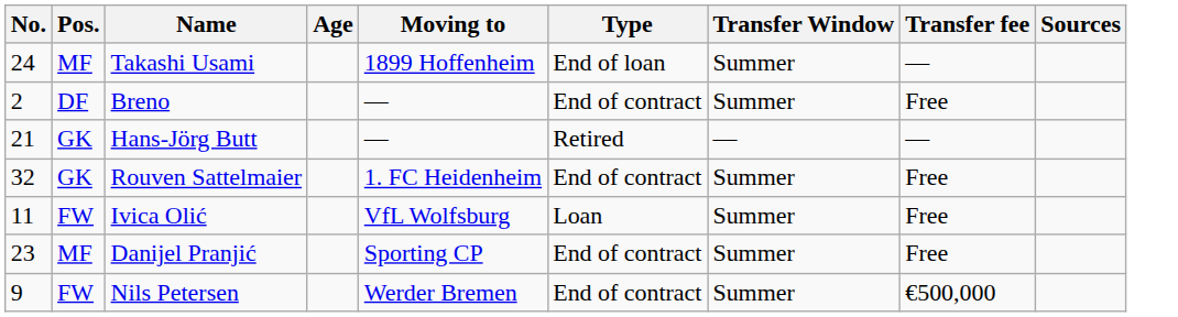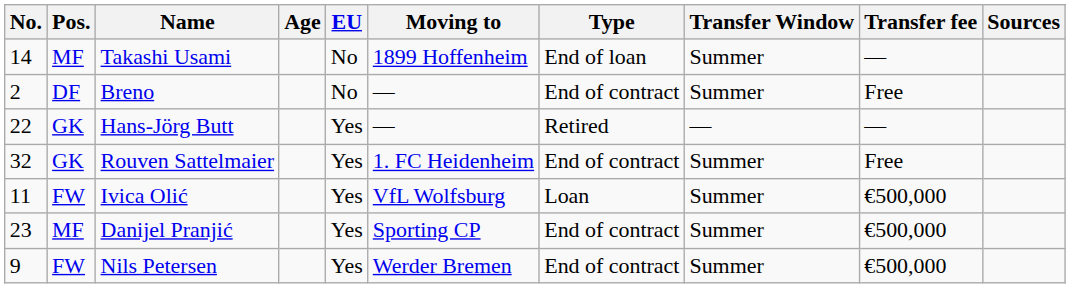 <table class="wikitable">
 <tr>
 <th>No.</th>
 <th>Pos.</th>
 <th>Name</th>
 <th>Age</th>
+<th><a href='#'>EU</a></th>
 <th>Moving to</th>
 <th>Type</th>
 <th>Transfer Window</th>
 <th>Transfer fee</th>
 <th>Sources</th>
 </tr>
 <tr>
-<td>24</td>
+<td>14</td>
 <td><a href='#'>MF</a></td>
 <td><a href='#'>Takashi Usami</a></td>
 <td></td>
+<td>No</td>
 <td><a href='#'>1899 Hoffenheim</a></td>
 <td>End of loan</td>
 <td>Summer</td>
 <td>—</td>
 <td></td>
 </tr>
 <tr>
 <td>2</td>
 <td><a href='#'>DF</a></td>
 <td><a href='#'>Breno</a></td>
 <td></td>
+<td>No</td>
 <td>—</td>
 <td>End of contract</td>
 <td>Summer</td>
 <td>Free</td>
 <td></td>
 </tr>
 <tr>
-<td>21</td>
+<td>22</td>
 <td><a href='#'>GK</a></td>
 <td><a href='#'>Hans-Jörg Butt</a></td>
 <td></td>
+<td>Yes</td>
 <td>—</td>
 <td>Retired</td>
 <td>—</td>
 <td>—</td>
 <td></td>
 </tr>
 <tr>
 <td>32</td>
 <td><a href='#'>GK</a></td>
 <td><a href='#'>Rouven Sattelmaier</a></td>
 <td></td>
+<td>Yes</td>
 <td><a href='#'>1. FC Heidenheim</a></td>
 <td>End of contract</td>
 <td>Summer</td>
 <td>Free</td>
 <td></td>
 </tr>
 <tr>
 <td>11</td>
 <td><a href='#'>FW</a></td>
 <td><a href='#'>Ivica Olić</a></td>
 <td></td>
+<td>Yes</td>
 <td><a href='#'>VfL Wolfsburg</a></td>
 <td>Loan</td>
 <td>Summer</td>
-<td>Free</td>
+<td>€500,000</td>
 <td></td>
 </tr>
 <tr>
 <td>23</td>
 <td><a href='#'>MF</a></td>
 <td><a href='#'>Danijel Pranjić</a></td>
 <td></td>
+<td>Yes</td>
 <td><a href='#'>Sporting CP</a></td>
 <td>End of contract</td>
 <td>Summer</td>
-<td>Free</td>
+<td>€500,000</td>
 <td></td>
 </tr>
 <tr>
 <td>9</td>
 <td><a href='#'>FW</a></td>
 <td><a href='#'>Nils Petersen</a></td>
 <td></td>
+<td>Yes</td>
 <td><a href='#'>Werder Bremen</a></td>
 <td>End of contract</td>
 <td>Summer</td>
 <td>€500,000</td>
 <td></td>
 </tr>
 </table>
